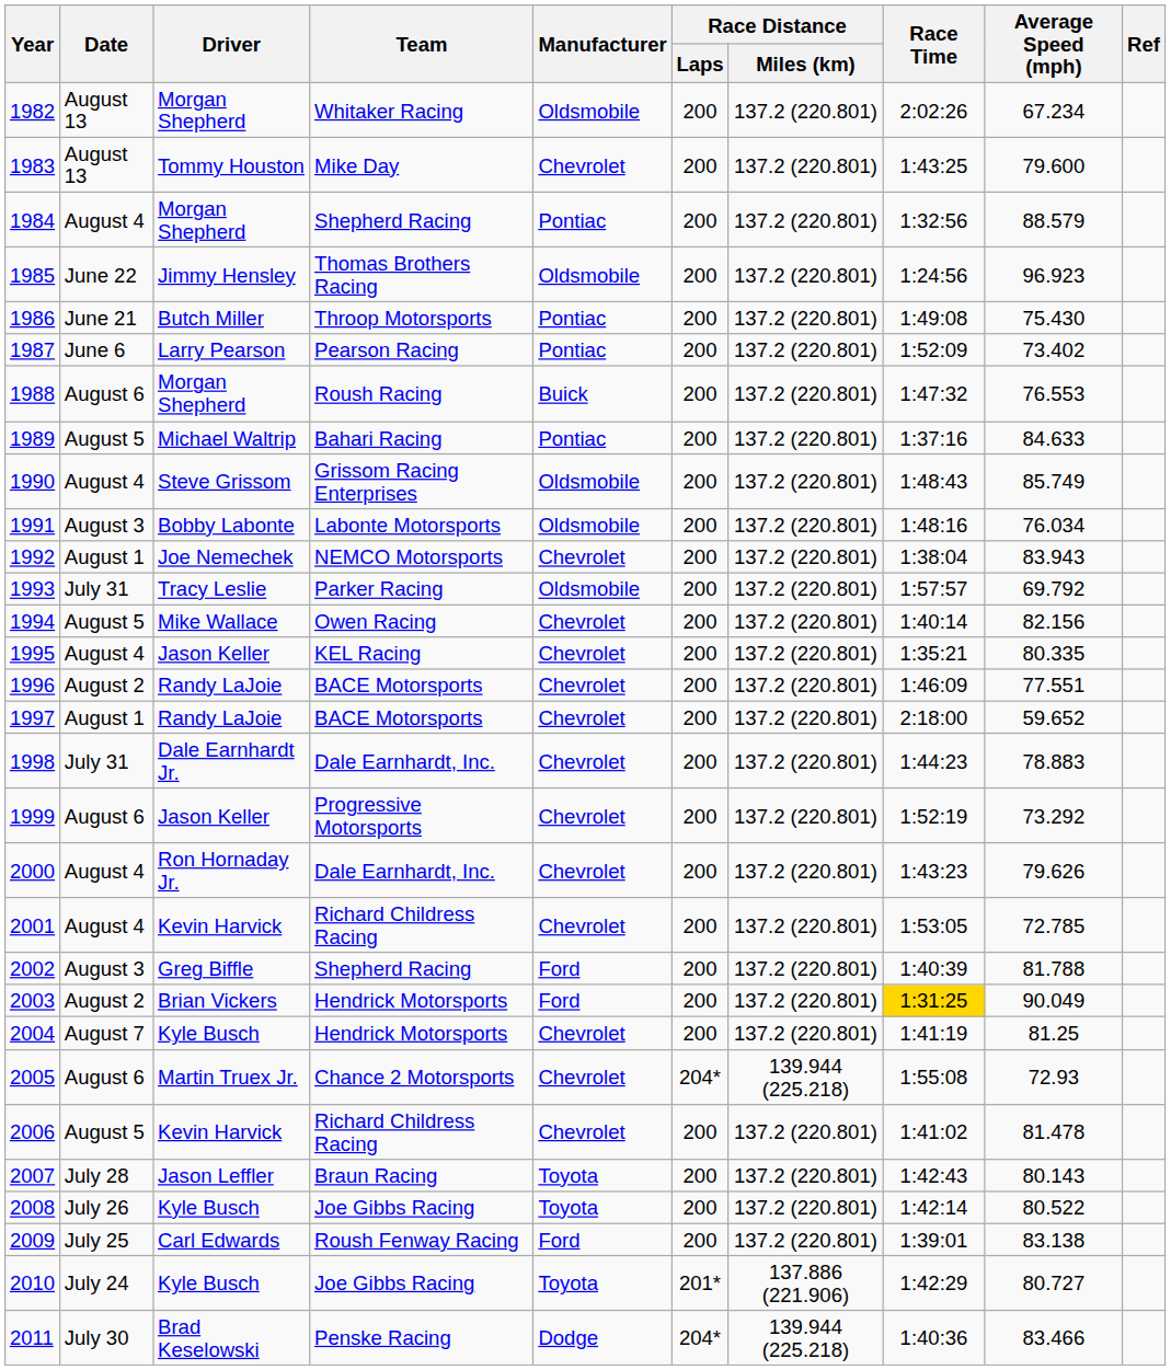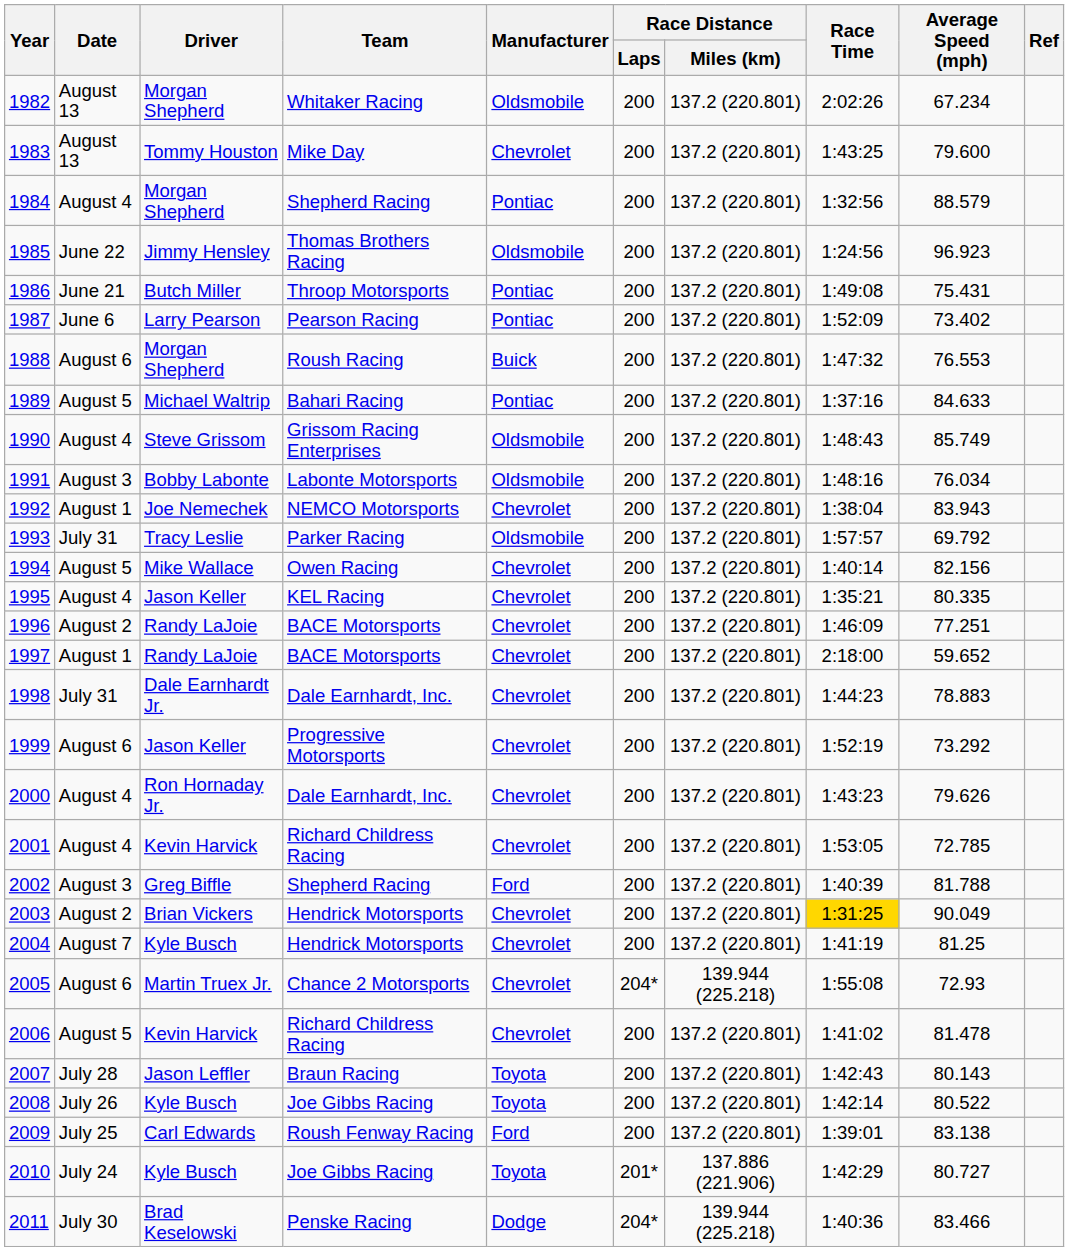 <table class="wikitable" style="font-size: 95%;">
 <tr>
 <th rowspan="2">Year</th>
 <th rowspan="2">Date</th>
 <th rowspan="2">Driver</th>
 <th rowspan="2">Team</th>
 <th rowspan="2">Manufacturer</th>
 <th colspan="2">Race Distance</th>
 <th rowspan="2">Race Time</th>
 <th rowspan="2">Average Speed<br>(mph)</th>
 <th rowspan="2">Ref</th>
 </tr>
 <tr>
 <th>Laps</th>
 <th>Miles (km)</th>
 </tr>
 <tr>
 <td><a href='#'>1982</a></td>
 <td>August 13</td>
 <td><a href='#'>Morgan Shepherd</a></td>
 <td><a href='#'>Whitaker Racing</a></td>
 <td><a href='#'>Oldsmobile</a></td>
 <td align="center">200</td>
 <td align="center">137.2 (220.801)</td>
 <td align="center">2:02:26</td>
 <td align="center">67.234</td>
 <td align="center"></td>
 </tr>
 <tr>
 <td><a href='#'>1983</a></td>
 <td>August 13</td>
 <td><a href='#'>Tommy Houston</a></td>
 <td><a href='#'>Mike Day</a></td>
 <td><a href='#'>Chevrolet</a></td>
 <td align="center">200</td>
 <td align="center">137.2 (220.801)</td>
 <td align="center">1:43:25</td>
 <td align="center">79.600</td>
 <td align="center"></td>
 </tr>
 <tr>
 <td><a href='#'>1984</a></td>
 <td>August 4</td>
 <td><a href='#'>Morgan Shepherd</a></td>
 <td><a href='#'>Shepherd Racing</a></td>
 <td><a href='#'>Pontiac</a></td>
 <td align="center">200</td>
 <td align="center">137.2 (220.801)</td>
 <td align="center">1:32:56</td>
 <td align="center">88.579</td>
 <td align="center"></td>
 </tr>
 <tr>
 <td><a href='#'>1985</a></td>
 <td>June 22</td>
 <td><a href='#'>Jimmy Hensley</a></td>
 <td><a href='#'>Thomas Brothers Racing</a></td>
 <td><a href='#'>Oldsmobile</a></td>
 <td align="center">200</td>
 <td align="center">137.2 (220.801)</td>
 <td align="center">1:24:56</td>
 <td align="center">96.923</td>
 <td align="center"></td>
 </tr>
 <tr>
 <td><a href='#'>1986</a></td>
 <td>June 21</td>
 <td><a href='#'>Butch Miller</a></td>
 <td><a href='#'>Throop Motorsports</a></td>
 <td><a href='#'>Pontiac</a></td>
 <td align="center">200</td>
 <td align="center">137.2 (220.801)</td>
 <td align="center">1:49:08</td>
-<td align="center">75.430</td>
+<td align="center">75.431</td>
 <td align="center"></td>
 </tr>
 <tr>
 <td><a href='#'>1987</a></td>
 <td>June 6</td>
 <td><a href='#'>Larry Pearson</a></td>
 <td><a href='#'>Pearson Racing</a></td>
 <td><a href='#'>Pontiac</a></td>
 <td align="center">200</td>
 <td align="center">137.2 (220.801)</td>
 <td align="center">1:52:09</td>
 <td align="center">73.402</td>
 <td align="center"></td>
 </tr>
 <tr>
 <td><a href='#'>1988</a></td>
 <td>August 6</td>
 <td><a href='#'>Morgan Shepherd</a></td>
 <td><a href='#'>Roush Racing</a></td>
 <td><a href='#'>Buick</a></td>
 <td align="center">200</td>
 <td align="center">137.2 (220.801)</td>
 <td align="center">1:47:32</td>
 <td align="center">76.553</td>
 <td align="center"></td>
 </tr>
 <tr>
 <td><a href='#'>1989</a></td>
 <td>August 5</td>
 <td><a href='#'>Michael Waltrip</a></td>
 <td><a href='#'>Bahari Racing</a></td>
 <td><a href='#'>Pontiac</a></td>
 <td align="center">200</td>
 <td align="center">137.2 (220.801)</td>
 <td align="center">1:37:16</td>
 <td align="center">84.633</td>
 <td align="center"></td>
 </tr>
 <tr>
 <td><a href='#'>1990</a></td>
 <td>August 4</td>
 <td><a href='#'>Steve Grissom</a></td>
 <td><a href='#'>Grissom Racing Enterprises</a></td>
 <td><a href='#'>Oldsmobile</a></td>
 <td align="center">200</td>
 <td align="center">137.2 (220.801)</td>
 <td align="center">1:48:43</td>
 <td align="center">85.749</td>
 <td align="center"></td>
 </tr>
 <tr>
 <td><a href='#'>1991</a></td>
 <td>August 3</td>
 <td><a href='#'>Bobby Labonte</a></td>
 <td><a href='#'>Labonte Motorsports</a></td>
 <td><a href='#'>Oldsmobile</a></td>
 <td align="center">200</td>
 <td align="center">137.2 (220.801)</td>
 <td align="center">1:48:16</td>
 <td align="center">76.034</td>
 <td align="center"></td>
 </tr>
 <tr>
 <td><a href='#'>1992</a></td>
 <td>August 1</td>
 <td><a href='#'>Joe Nemechek</a></td>
 <td><a href='#'>NEMCO Motorsports</a></td>
 <td><a href='#'>Chevrolet</a></td>
 <td align="center">200</td>
 <td align="center">137.2 (220.801)</td>
 <td align="center">1:38:04</td>
 <td align="center">83.943</td>
 <td align="center"></td>
 </tr>
 <tr>
 <td><a href='#'>1993</a></td>
 <td>July 31</td>
 <td><a href='#'>Tracy Leslie</a></td>
 <td><a href='#'>Parker Racing</a></td>
 <td><a href='#'>Oldsmobile</a></td>
 <td align="center">200</td>
 <td align="center">137.2 (220.801)</td>
 <td align="center">1:57:57</td>
 <td align="center">69.792</td>
 <td align="center"></td>
 </tr>
 <tr>
 <td><a href='#'>1994</a></td>
 <td>August 5</td>
 <td><a href='#'>Mike Wallace</a></td>
 <td><a href='#'>Owen Racing</a></td>
 <td><a href='#'>Chevrolet</a></td>
 <td align="center">200</td>
 <td align="center">137.2 (220.801)</td>
 <td align="center">1:40:14</td>
 <td align="center">82.156</td>
 <td align="center"></td>
 </tr>
 <tr>
 <td><a href='#'>1995</a></td>
 <td>August 4</td>
 <td><a href='#'>Jason Keller</a></td>
 <td><a href='#'>KEL Racing</a></td>
 <td><a href='#'>Chevrolet</a></td>
 <td align="center">200</td>
 <td align="center">137.2 (220.801)</td>
 <td align="center">1:35:21</td>
 <td align="center">80.335</td>
 <td align="center"></td>
 </tr>
 <tr>
 <td><a href='#'>1996</a></td>
 <td>August 2</td>
 <td><a href='#'>Randy LaJoie</a></td>
 <td><a href='#'>BACE Motorsports</a></td>
 <td><a href='#'>Chevrolet</a></td>
 <td align="center">200</td>
 <td align="center">137.2 (220.801)</td>
 <td align="center">1:46:09</td>
-<td align="center">77.551</td>
+<td align="center">77.251</td>
 <td align="center"></td>
 </tr>
 <tr>
 <td><a href='#'>1997</a></td>
 <td>August 1</td>
 <td><a href='#'>Randy LaJoie</a></td>
 <td><a href='#'>BACE Motorsports</a></td>
 <td><a href='#'>Chevrolet</a></td>
 <td align="center">200</td>
 <td align="center">137.2 (220.801)</td>
 <td align="center">2:18:00</td>
 <td align="center">59.652</td>
 <td align="center"></td>
 </tr>
 <tr>
 <td><a href='#'>1998</a></td>
 <td>July 31</td>
 <td><a href='#'>Dale Earnhardt Jr.</a></td>
 <td><a href='#'>Dale Earnhardt, Inc.</a></td>
 <td><a href='#'>Chevrolet</a></td>
 <td align="center">200</td>
 <td align="center">137.2 (220.801)</td>
 <td align="center">1:44:23</td>
 <td align="center">78.883</td>
 <td align="center"></td>
 </tr>
 <tr>
 <td><a href='#'>1999</a></td>
 <td>August 6</td>
 <td><a href='#'>Jason Keller</a></td>
 <td><a href='#'>Progressive Motorsports</a></td>
 <td><a href='#'>Chevrolet</a></td>
 <td align="center">200</td>
 <td align="center">137.2 (220.801)</td>
 <td align="center">1:52:19</td>
 <td align="center">73.292</td>
 <td align="center"></td>
 </tr>
 <tr>
 <td><a href='#'>2000</a></td>
 <td>August 4</td>
 <td><a href='#'>Ron Hornaday Jr.</a></td>
 <td><a href='#'>Dale Earnhardt, Inc.</a></td>
 <td><a href='#'>Chevrolet</a></td>
 <td align="center">200</td>
 <td align="center">137.2 (220.801)</td>
 <td align="center">1:43:23</td>
 <td align="center">79.626</td>
 <td align="center"></td>
 </tr>
 <tr>
 <td><a href='#'>2001</a></td>
 <td>August 4</td>
 <td><a href='#'>Kevin Harvick</a></td>
 <td><a href='#'>Richard Childress Racing</a></td>
 <td><a href='#'>Chevrolet</a></td>
 <td align="center">200</td>
 <td align="center">137.2 (220.801)</td>
 <td align="center">1:53:05</td>
 <td align="center">72.785</td>
 <td align="center"></td>
 </tr>
 <tr>
 <td><a href='#'>2002</a></td>
 <td>August 3</td>
 <td><a href='#'>Greg Biffle</a></td>
 <td><a href='#'>Shepherd Racing</a></td>
 <td><a href='#'>Ford</a></td>
 <td align="center">200</td>
 <td align="center">137.2 (220.801)</td>
 <td align="center">1:40:39</td>
 <td align="center">81.788</td>
 <td align="center"></td>
 </tr>
 <tr>
 <td><a href='#'>2003</a></td>
 <td>August 2</td>
 <td><a href='#'>Brian Vickers</a></td>
 <td><a href='#'>Hendrick Motorsports</a></td>
-<td><a href='#'>Ford</a></td>
+<td><a href='#'>Chevrolet</a></td>
 <td align="center">200</td>
 <td align="center">137.2 (220.801)</td>
 <td align="center" style="background: gold;">1:31:25</td>
 <td align="center">90.049</td>
 <td align="center"></td>
 </tr>
 <tr>
 <td><a href='#'>2004</a></td>
 <td>August 7</td>
 <td><a href='#'>Kyle Busch</a></td>
 <td><a href='#'>Hendrick Motorsports</a></td>
 <td><a href='#'>Chevrolet</a></td>
 <td align="center">200</td>
 <td align="center">137.2 (220.801)</td>
 <td align="center">1:41:19</td>
 <td align="center">81.25</td>
 <td align="center"></td>
 </tr>
 <tr>
 <td><a href='#'>2005</a></td>
 <td>August 6</td>
 <td><a href='#'>Martin Truex Jr.</a></td>
 <td><a href='#'>Chance 2 Motorsports</a></td>
 <td><a href='#'>Chevrolet</a></td>
 <td align="center">204*</td>
 <td align="center">139.944 (225.218)</td>
 <td align="center">1:55:08</td>
 <td align="center">72.93</td>
 <td align="center"></td>
 </tr>
 <tr>
 <td><a href='#'>2006</a></td>
 <td>August 5</td>
 <td><a href='#'>Kevin Harvick</a></td>
 <td><a href='#'>Richard Childress Racing</a></td>
 <td><a href='#'>Chevrolet</a></td>
 <td align="center">200</td>
 <td align="center">137.2 (220.801)</td>
 <td align="center">1:41:02</td>
 <td align="center">81.478</td>
 <td align="center"></td>
 </tr>
 <tr>
 <td><a href='#'>2007</a></td>
 <td>July 28</td>
 <td><a href='#'>Jason Leffler</a></td>
 <td><a href='#'>Braun Racing</a></td>
 <td><a href='#'>Toyota</a></td>
 <td align="center">200</td>
 <td align="center">137.2 (220.801)</td>
 <td align="center">1:42:43</td>
 <td align="center">80.143</td>
 <td align="center"></td>
 </tr>
 <tr>
 <td><a href='#'>2008</a></td>
 <td>July 26</td>
 <td><a href='#'>Kyle Busch</a></td>
 <td><a href='#'>Joe Gibbs Racing</a></td>
 <td><a href='#'>Toyota</a></td>
 <td align="center">200</td>
 <td align="center">137.2 (220.801)</td>
 <td align="center">1:42:14</td>
 <td align="center">80.522</td>
 <td align="center"></td>
 </tr>
 <tr>
 <td><a href='#'>2009</a></td>
 <td>July 25</td>
 <td><a href='#'>Carl Edwards</a></td>
 <td><a href='#'>Roush Fenway Racing</a></td>
 <td><a href='#'>Ford</a></td>
 <td align="center">200</td>
 <td align="center">137.2 (220.801)</td>
 <td align="center">1:39:01</td>
 <td align="center">83.138</td>
 <td align="center"></td>
 </tr>
 <tr>
 <td><a href='#'>2010</a></td>
 <td>July 24</td>
 <td><a href='#'>Kyle Busch</a></td>
 <td><a href='#'>Joe Gibbs Racing</a></td>
 <td><a href='#'>Toyota</a></td>
 <td align="center">201*</td>
 <td align="center">137.886 (221.906)</td>
 <td align="center">1:42:29</td>
 <td align="center">80.727</td>
 <td align="center"></td>
 </tr>
 <tr>
 <td><a href='#'>2011</a></td>
 <td>July 30</td>
 <td><a href='#'>Brad Keselowski</a></td>
 <td><a href='#'>Penske Racing</a></td>
 <td><a href='#'>Dodge</a></td>
 <td align="center">204*</td>
 <td align="center">139.944 (225.218)</td>
 <td align="center">1:40:36</td>
 <td align="center">83.466</td>
 <td align="center"></td>
 </tr>
 </table>
